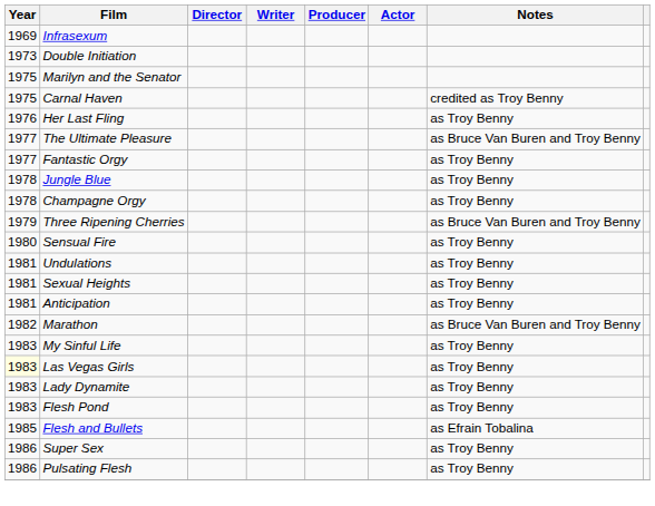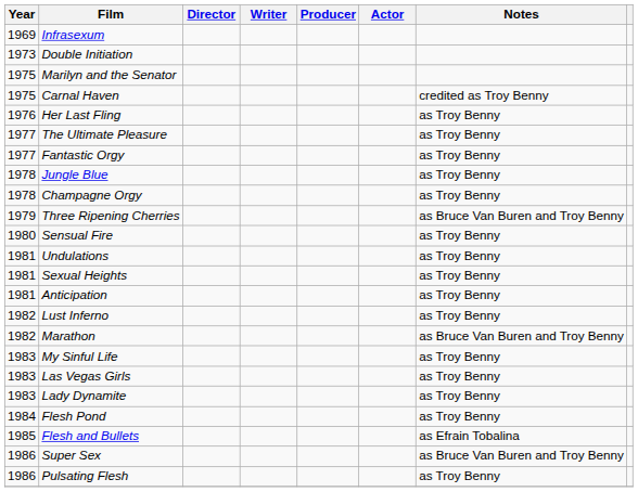 <table class="wikitable sortable">
 <tr>
 <th>Year</th>
 <th>Film</th>
 <th width="65"><a href='#'>Director</a></th>
 <th width="65"><a href='#'>Writer</a></th>
 <th width="65"><a href='#'>Producer</a></th>
 <th width="65"><a href='#'>Actor</a></th>
 <th>Notes</th>
 <th class=unsortable></th>
 </tr>
 <tr>
 <td>1969</td>
 <td><em><a href='#'>Infrasexum</a></em></td>
 <td></td>
 <td></td>
 <td></td>
 <td></td>
 <td></td>
 <td style="text-align: center;"></td>
 </tr>
 <tr>
 <td>1973</td>
 <td><em>Double Initiation</em></td>
 <td></td>
 <td></td>
 <td></td>
 <td></td>
 <td></td>
 <td style="text-align: center;"></td>
 </tr>
 <tr>
 <td>1975</td>
 <td><em>Marilyn and the Senator</em></td>
 <td></td>
 <td></td>
 <td></td>
 <td></td>
 <td></td>
 <td style="text-align: center;"></td>
 </tr>
 <tr>
 <td>1975</td>
 <td><em>Carnal Haven</em></td>
 <td></td>
 <td></td>
 <td></td>
 <td></td>
 <td>credited as Troy Benny</td>
 <td style="text-align: center;"></td>
 </tr>
 <tr>
 <td>1976</td>
 <td><em>Her Last Fling</em></td>
 <td></td>
 <td></td>
 <td></td>
 <td></td>
 <td>as Troy Benny</td>
 <td style="text-align: center;"></td>
 </tr>
 <tr>
 <td>1977</td>
 <td><em>The Ultimate Pleasure</em></td>
 <td></td>
 <td></td>
 <td></td>
 <td></td>
-<td>as Bruce Van Buren and Troy Benny</td>
+<td>as Troy Benny</td>
 <td style="text-align: center;"></td>
 </tr>
 <tr>
 <td>1977</td>
 <td><em>Fantastic Orgy</em></td>
 <td></td>
 <td></td>
 <td></td>
 <td></td>
 <td>as Troy Benny</td>
 <td style="text-align: center;"></td>
 </tr>
 <tr>
 <td>1978</td>
 <td><em><a href='#'>Jungle Blue</a></em></td>
 <td></td>
 <td></td>
 <td></td>
 <td></td>
 <td>as Troy Benny</td>
 <td style="text-align: center;"></td>
 </tr>
 <tr>
 <td>1978</td>
 <td><em>Champagne Orgy</em></td>
 <td></td>
 <td></td>
 <td></td>
 <td></td>
 <td>as Troy Benny</td>
 <td style="text-align: center;"></td>
 </tr>
 <tr>
 <td>1979</td>
 <td><em>Three Ripening Cherries</em></td>
 <td></td>
 <td></td>
 <td></td>
 <td></td>
 <td>as Bruce Van Buren and Troy Benny</td>
 <td style="text-align: center;"></td>
 </tr>
 <tr>
 <td>1980</td>
 <td><em>Sensual Fire</em></td>
 <td></td>
 <td></td>
 <td></td>
 <td></td>
 <td>as Troy Benny</td>
 <td style="text-align: center;"></td>
 </tr>
 <tr>
 <td>1981</td>
 <td><em>Undulations</em></td>
 <td></td>
 <td></td>
 <td></td>
 <td></td>
 <td>as Troy Benny</td>
 <td style="text-align: center;"></td>
 </tr>
 <tr>
 <td>1981</td>
 <td><em>Sexual Heights</em></td>
 <td></td>
 <td></td>
 <td></td>
 <td></td>
 <td>as Troy Benny</td>
 <td style="text-align: center;"></td>
 </tr>
 <tr>
 <td>1981</td>
 <td><em>Anticipation</em></td>
 <td></td>
 <td></td>
 <td></td>
 <td></td>
 <td>as Troy Benny</td>
 <td style="text-align: center;"></td>
 </tr>
 <tr>
 <td>1982</td>
+<td><em>Lust Inferno</em></td>
+<td></td>
+<td></td>
+<td></td>
+<td></td>
+<td>as Troy Benny</td>
+<td style="text-align: center;"></td>
+</tr>
+<tr>
+<td>1982</td>
 <td><em>Marathon</em></td>
 <td></td>
 <td></td>
 <td></td>
 <td></td>
 <td>as Bruce Van Buren and Troy Benny</td>
 <td style="text-align: center;"></td>
 </tr>
 <tr>
 <td>1983</td>
 <td><em>My Sinful Life</em></td>
 <td></td>
 <td></td>
 <td></td>
 <td></td>
 <td>as Troy Benny</td>
 <td style="text-align: center;"></td>
 </tr>
 <tr>
-<td style="background: lightyellow;">1983</td>
+<td>1983</td>
 <td><em>Las Vegas Girls</em></td>
 <td></td>
 <td></td>
 <td></td>
 <td></td>
 <td>as Troy Benny</td>
 <td style="text-align: center;"></td>
 </tr>
 <tr>
 <td>1983</td>
 <td><em>Lady Dynamite</em></td>
 <td></td>
 <td></td>
 <td></td>
 <td></td>
 <td>as Troy Benny</td>
 <td style="text-align: center;"></td>
 </tr>
 <tr>
-<td>1983</td>
+<td>1984</td>
 <td><em>Flesh Pond</em></td>
 <td></td>
 <td></td>
 <td></td>
 <td></td>
 <td>as Troy Benny</td>
 <td style="text-align: center;"></td>
 </tr>
 <tr>
 <td>1985</td>
 <td><em><a href='#'>Flesh and Bullets</a></em></td>
 <td></td>
 <td></td>
 <td></td>
 <td></td>
 <td>as Efrain Tobalina</td>
 <td style="text-align: center;"></td>
 </tr>
 <tr>
 <td>1986</td>
 <td><em>Super Sex</em></td>
 <td></td>
 <td></td>
 <td></td>
 <td></td>
-<td>as Troy Benny</td>
+<td>as Bruce Van Buren and Troy Benny</td>
 <td style="text-align: center;"></td>
 </tr>
 <tr>
 <td>1986</td>
 <td><em>Pulsating Flesh</em></td>
 <td></td>
 <td></td>
 <td></td>
 <td></td>
 <td>as Troy Benny</td>
 <td style="text-align: center;"></td>
 </tr>
 <tr>
 </tr>
 </table>
